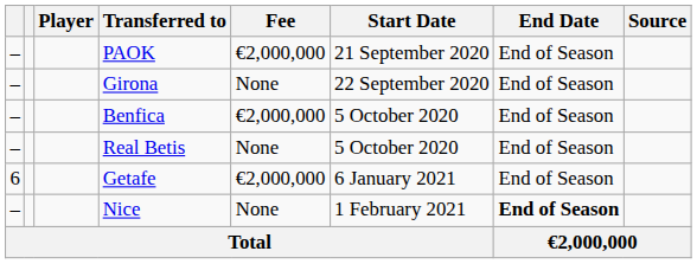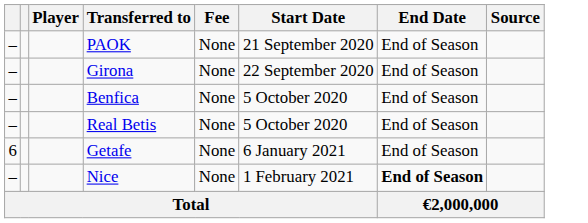 <table class="wikitable plainrowheaders sortable">
 <tr>
 <th></th>
 <th></th>
 <th>Player</th>
 <th>Transferred to</th>
 <th>Fee</th>
 <th>Start Date</th>
 <th>End Date</th>
 <th>Source</th>
 </tr>
 <tr>
 <td align=center>–</td>
 <td align=center></td>
 <td></td>
 <td> <a href='#'>PAOK</a></td>
-<td>€2,000,000</td>
+<td>None</td>
 <td>21 September 2020</td>
 <td>End of Season</td>
 <td></td>
 </tr>
 <tr>
 <td align=center>–</td>
 <td align=center></td>
 <td></td>
 <td><a href='#'>Girona</a></td>
 <td>None</td>
 <td>22 September 2020</td>
 <td>End of Season</td>
 <td></td>
 </tr>
 <tr>
 <td align=center>–</td>
 <td align=center></td>
 <td></td>
 <td> <a href='#'>Benfica</a></td>
-<td>€2,000,000</td>
+<td>None</td>
 <td>5 October 2020</td>
 <td>End of Season</td>
 <td></td>
 </tr>
 <tr>
 <td align=center>–</td>
 <td align=center></td>
 <td></td>
 <td><a href='#'>Real Betis</a></td>
 <td>None</td>
 <td>5 October 2020</td>
 <td>End of Season</td>
 <td></td>
 </tr>
 <tr>
 <td align=center>6</td>
 <td align=center></td>
 <td></td>
 <td><a href='#'>Getafe</a></td>
-<td>€2,000,000</td>
+<td>None</td>
 <td>6 January 2021</td>
 <td>End of Season</td>
 <td></td>
 </tr>
 <tr>
 <td align=center>–</td>
 <td align=center></td>
 <td></td>
 <td> <a href='#'>Nice</a></td>
 <td>None</td>
 <td>1 February 2021</td>
 <td><strong>End of Season</strong></td>
 <td></td>
 </tr>
 <tr>
 <th colspan="6">Total</th>
 <th colspan="2">€2,000,000</th>
 </tr>
 </table>
